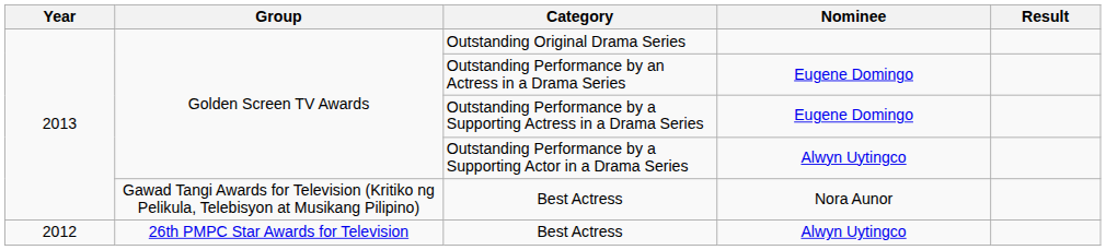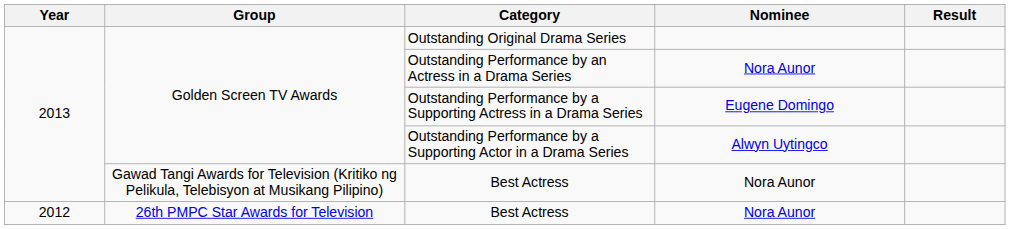 <table width="90%" class="wikitable sortable">
 <tr>
 <th width="10%">Year</th>
 <th width="30%">Group</th>
 <th width="25%">Category</th>
 <th width="25%">Nominee</th>
 <th width="10%">Result</th>
 </tr>
 <tr>
 <td rowspan="5" align="center">2013</td>
 <td rowspan="4" align="center">Golden Screen TV Awards</td>
 <td>Outstanding Original Drama Series</td>
 <td align="center"></td>
 <td></td>
 </tr>
 <tr>
 <td>Outstanding Performance by an Actress in a Drama Series</td>
-<td align="center"><a href='#'>Eugene Domingo</a></td>
+<td align="center"><a href='#'>Nora Aunor</a></td>
 <td></td>
 </tr>
 <tr>
 <td>Outstanding Performance by a Supporting Actress in a Drama Series</td>
 <td align="center"><a href='#'>Eugene Domingo</a></td>
 <td></td>
 </tr>
 <tr>
 <td>Outstanding Performance by a Supporting Actor in a Drama Series</td>
 <td align="center"><a href='#'>Alwyn Uytingco</a></td>
 <td></td>
 </tr>
 <tr>
 <td align="center">Gawad Tangi Awards for Television (Kritiko ng Pelikula, Telebisyon at Musikang Pilipino)</td>
 <td align="center">Best Actress</td>
 <td align="center">Nora Aunor</td>
 <td></td>
 </tr>
 <tr>
 <td rowspan="2" align="center">2012</td>
 <td align="center"><a href='#'>26th PMPC Star Awards for Television</a></td>
 <td align="center">Best Actress</td>
-<td align="center"><a href='#'>Alwyn Uytingco</a></td>
+<td align="center"><a href='#'>Nora Aunor</a></td>
 <td></td>
 </tr>
 </table>
